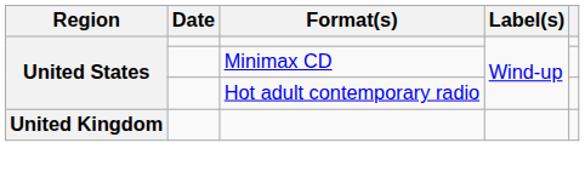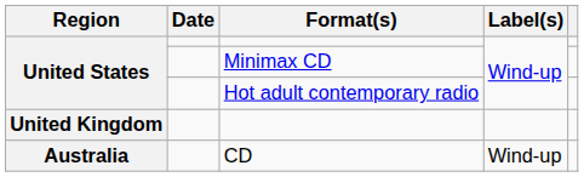 <table class="wikitable plainrowheaders" style="text-align:left">
 <tr>
 <th scope="col">Region</th>
 <th scope="col">Date</th>
 <th scope="col">Format(s)</th>
 <th scope="col">Label(s)</th>
 <th scope="col"></th>
 </tr>
 <tr>
 <th scope="row" rowspan="3">United States</th>
 <td></td>
 <td></td>
 <td rowspan="3"><a href='#'>Wind-up</a></td>
 <td></td>
 </tr>
 <tr>
 <td></td>
 <td><a href='#'>Minimax CD</a></td>
 <td></td>
 </tr>
 <tr>
 <td></td>
 <td><a href='#'>Hot adult contemporary radio</a></td>
 <td></td>
 </tr>
 <tr>
 <th scope="row">United Kingdom</th>
 <td></td>
 <td></td>
 <td></td>
 <td></td>
 </tr>
+<tr>
+<th scope="row">Australia</th>
+<td></td>
+<td>CD</td>
+<td>Wind-up</td>
+<td></td>
+</tr>
 </table>
